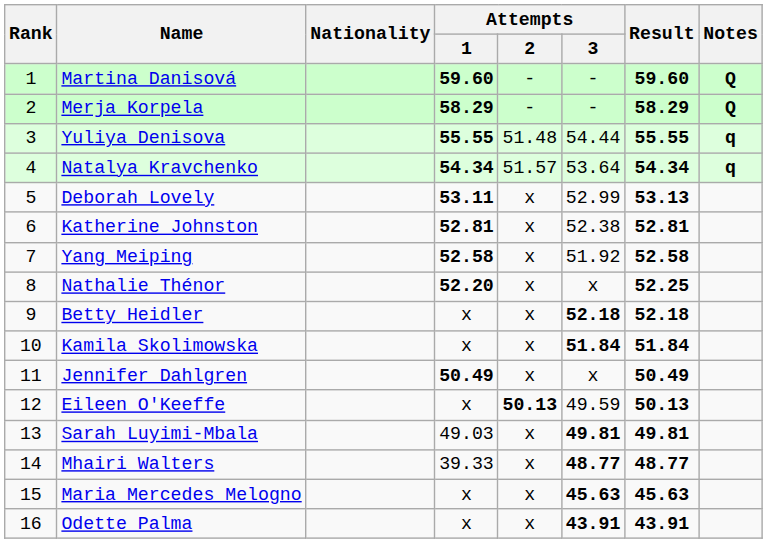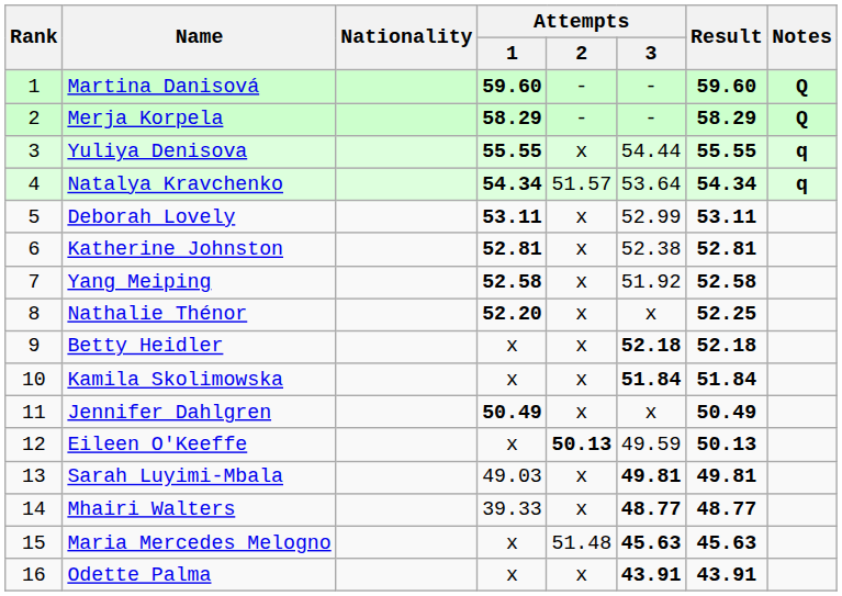 <table class="wikitable sortable" style="text-align:center">
 <tr>
 <th rowspan=2>Rank</th>
 <th rowspan=2>Name</th>
 <th rowspan=2>Nationality</th>
 <th colspan=3>Attempts</th>
 <th rowspan=2>Result</th>
 <th rowspan=2>Notes</th>
 </tr>
 <tr>
 <th>1</th>
 <th>2</th>
 <th>3</th>
 </tr>
 <tr bgcolor=ccffcc>
 <td>1</td>
 <td align=left><a href='#'>Martina Danisová</a></td>
 <td align=left></td>
 <td><strong>59.60</strong></td>
 <td>-</td>
 <td>-</td>
 <td><strong>59.60</strong></td>
 <td><strong>Q</strong></td>
 </tr>
 <tr bgcolor=ccffcc>
 <td>2</td>
 <td align=left><a href='#'>Merja Korpela</a></td>
 <td align=left></td>
 <td><strong>58.29</strong></td>
 <td>-</td>
 <td>-</td>
 <td><strong>58.29</strong></td>
 <td><strong>Q</strong></td>
 </tr>
 <tr bgcolor=ddffdd>
 <td>3</td>
 <td align=left><a href='#'>Yuliya Denisova</a></td>
 <td align=left></td>
 <td><strong>55.55</strong></td>
-<td>51.48</td>
+<td>x</td>
 <td>54.44</td>
 <td><strong>55.55</strong></td>
 <td><strong>q</strong></td>
 </tr>
 <tr bgcolor=ddffdd>
 <td>4</td>
 <td align=left><a href='#'>Natalya Kravchenko</a></td>
 <td align=left></td>
 <td><strong>54.34</strong></td>
 <td>51.57</td>
 <td>53.64</td>
 <td><strong>54.34</strong></td>
 <td><strong>q</strong></td>
 </tr>
 <tr>
 <td>5</td>
 <td align=left><a href='#'>Deborah Lovely</a></td>
 <td align=left></td>
 <td><strong>53.11</strong></td>
 <td>x</td>
 <td>52.99</td>
-<td><strong>53.13</strong></td>
+<td><strong>53.11</strong></td>
 <td></td>
 </tr>
 <tr>
 <td>6</td>
 <td align=left><a href='#'>Katherine Johnston</a></td>
 <td align=left></td>
 <td><strong>52.81</strong></td>
 <td>x</td>
 <td>52.38</td>
 <td><strong>52.81</strong></td>
 <td></td>
 </tr>
 <tr>
 <td>7</td>
 <td align=left><a href='#'>Yang Meiping</a></td>
 <td align=left></td>
 <td><strong>52.58</strong></td>
 <td>x</td>
 <td>51.92</td>
 <td><strong>52.58</strong></td>
 <td></td>
 </tr>
 <tr>
 <td>8</td>
 <td align=left><a href='#'>Nathalie Thénor</a></td>
 <td align=left></td>
 <td><strong>52.20</strong></td>
 <td>x</td>
 <td>x</td>
 <td><strong>52.25</strong></td>
 <td></td>
 </tr>
 <tr>
 <td>9</td>
 <td align=left><a href='#'>Betty Heidler</a></td>
 <td align=left></td>
 <td>x</td>
 <td>x</td>
 <td><strong>52.18</strong></td>
 <td><strong>52.18</strong></td>
 <td></td>
 </tr>
 <tr>
 <td>10</td>
 <td align=left><a href='#'>Kamila Skolimowska</a></td>
 <td align=left></td>
 <td>x</td>
 <td>x</td>
 <td><strong>51.84</strong></td>
 <td><strong>51.84</strong></td>
 <td></td>
 </tr>
 <tr>
 <td>11</td>
 <td align=left><a href='#'>Jennifer Dahlgren</a></td>
 <td align=left></td>
 <td><strong>50.49</strong></td>
 <td>x</td>
 <td>x</td>
 <td><strong>50.49</strong></td>
 <td></td>
 </tr>
 <tr>
 <td>12</td>
 <td align=left><a href='#'>Eileen O'Keeffe</a></td>
 <td align=left></td>
 <td>x</td>
 <td><strong>50.13</strong></td>
 <td>49.59</td>
 <td><strong>50.13</strong></td>
 <td></td>
 </tr>
 <tr>
 <td>13</td>
 <td align=left><a href='#'>Sarah Luyimi-Mbala</a></td>
 <td align=left></td>
 <td>49.03</td>
 <td>x</td>
 <td><strong>49.81</strong></td>
 <td><strong>49.81</strong></td>
 <td></td>
 </tr>
 <tr>
 <td>14</td>
 <td align=left><a href='#'>Mhairi Walters</a></td>
 <td align=left></td>
 <td>39.33</td>
 <td>x</td>
 <td><strong>48.77</strong></td>
 <td><strong>48.77</strong></td>
 <td></td>
 </tr>
 <tr>
 <td>15</td>
 <td align=left><a href='#'>Maria Mercedes Melogno</a></td>
 <td align=left></td>
 <td>x</td>
-<td>x</td>
+<td>51.48</td>
 <td><strong>45.63</strong></td>
 <td><strong>45.63</strong></td>
 <td></td>
 </tr>
 <tr>
 <td>16</td>
 <td align=left><a href='#'>Odette Palma</a></td>
 <td align=left></td>
 <td>x</td>
 <td>x</td>
 <td><strong>43.91</strong></td>
 <td><strong>43.91</strong></td>
 <td></td>
 </tr>
 </table>
